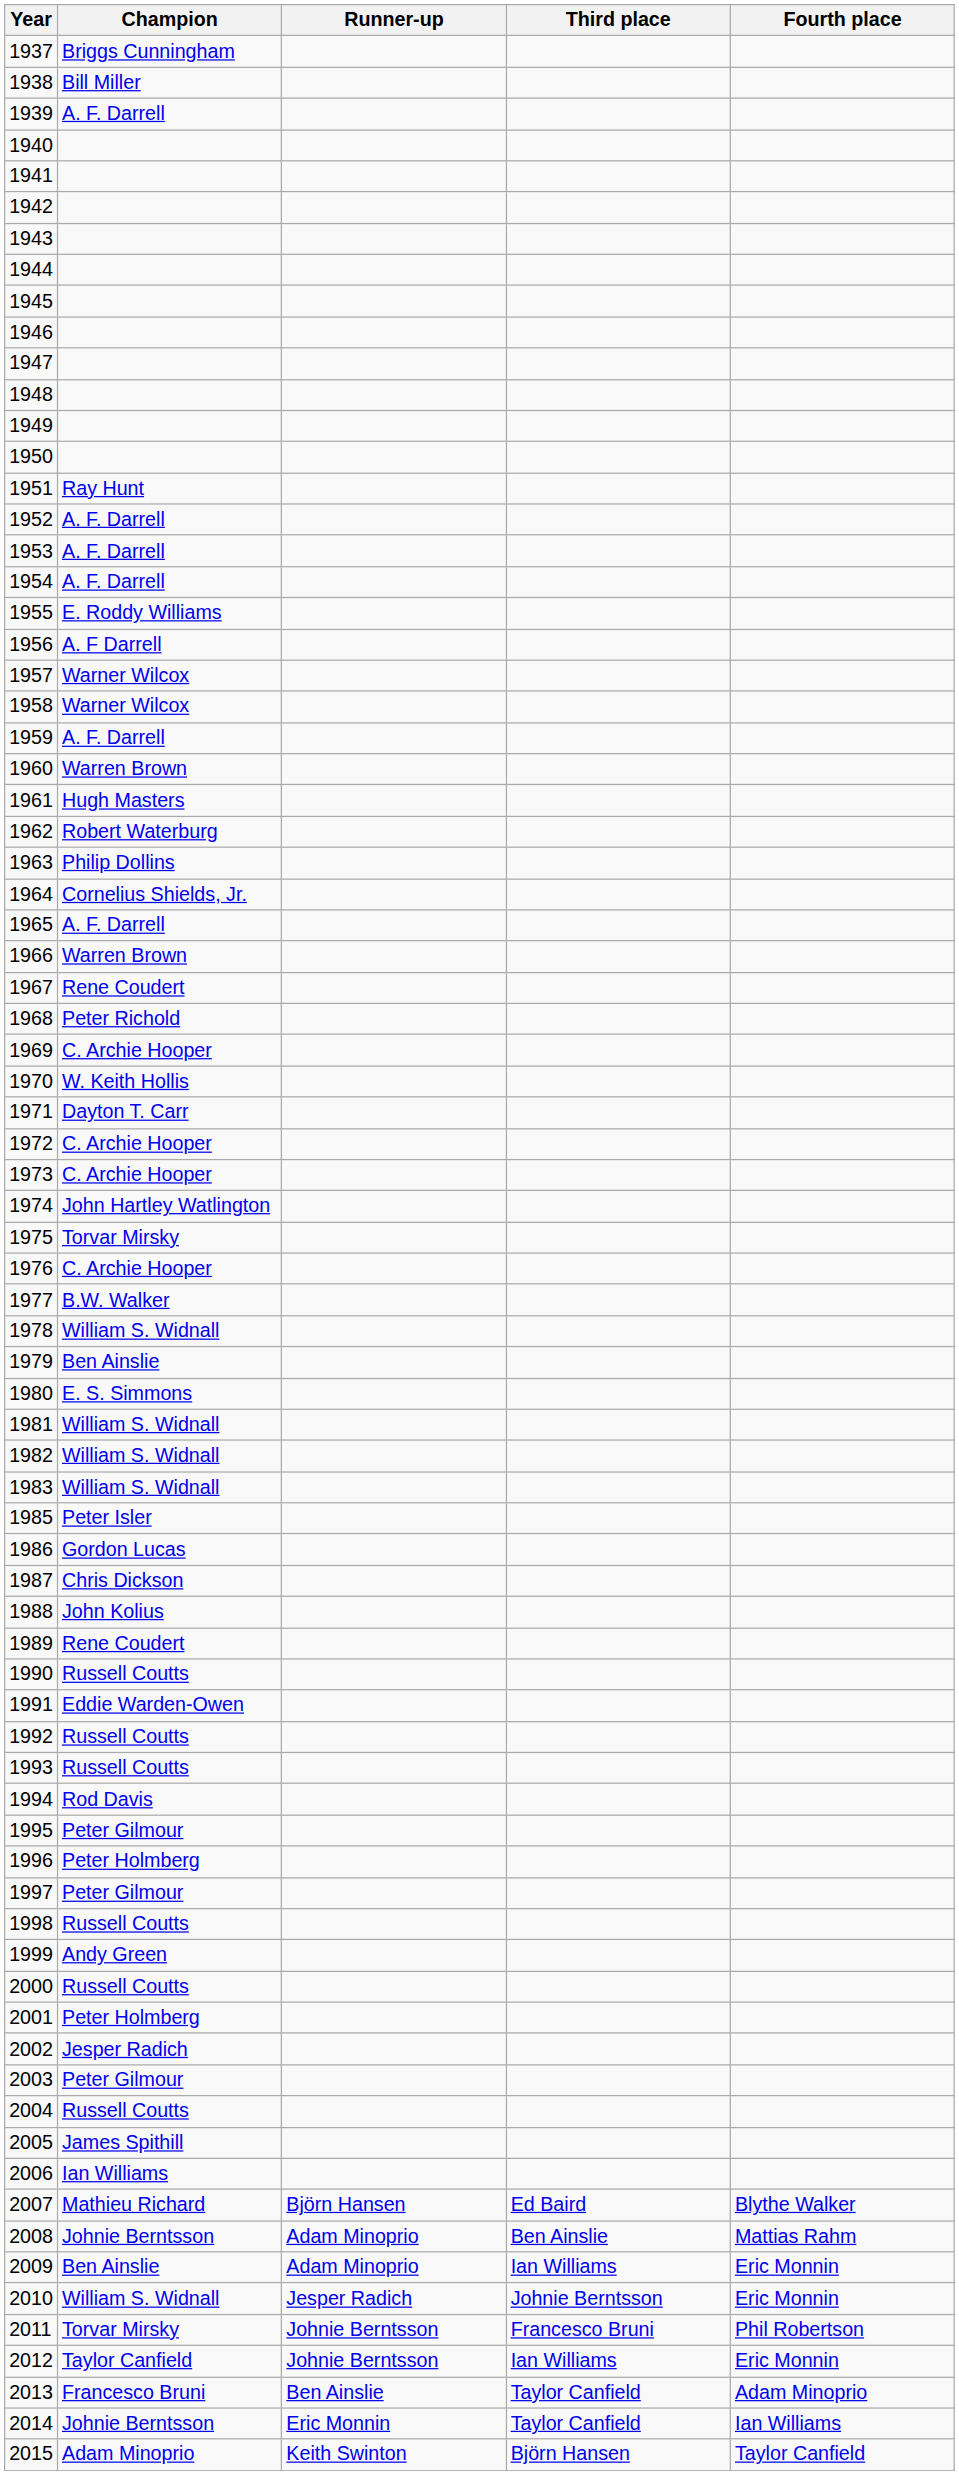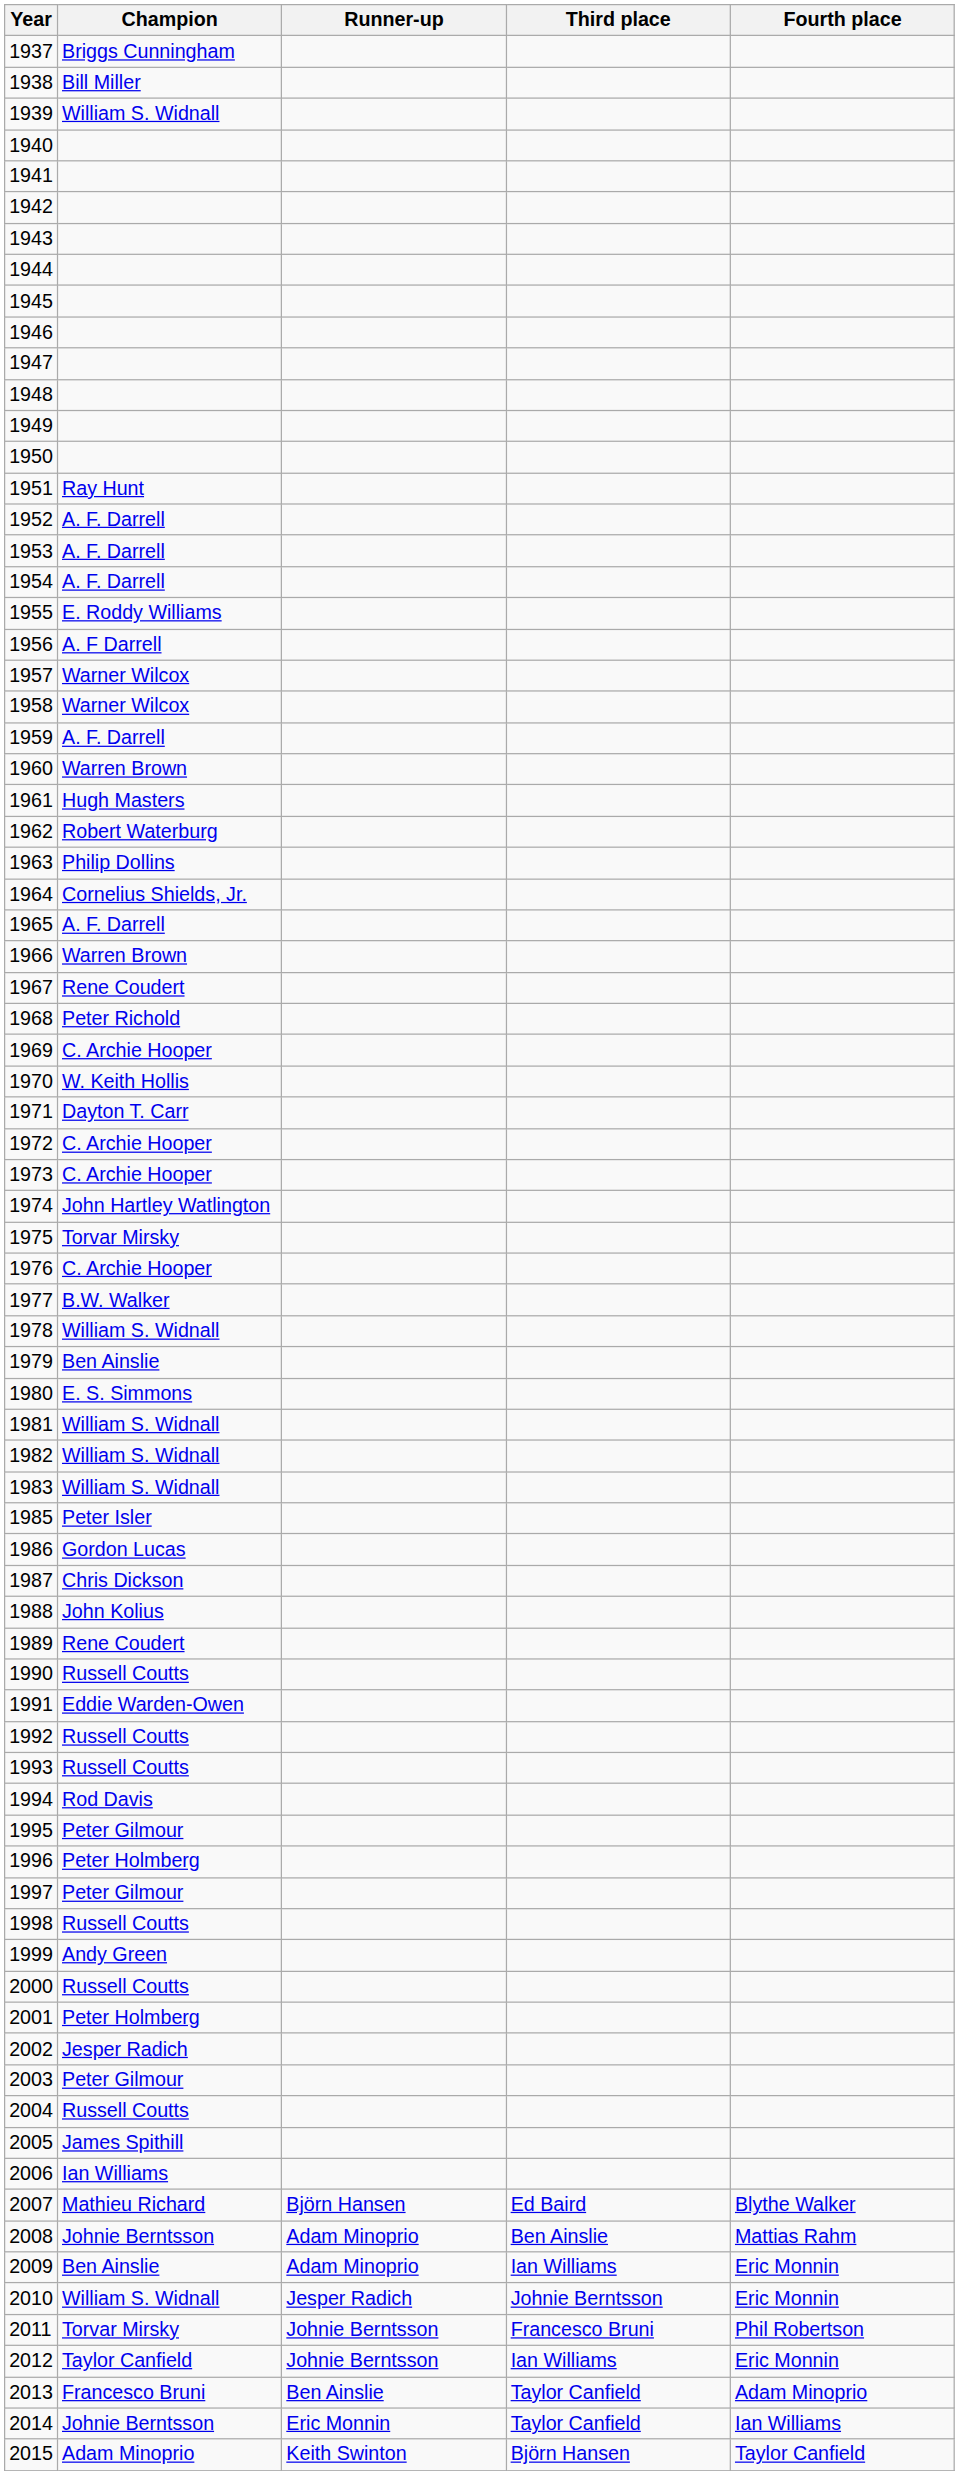 <table class="wikitable">
 <tr>
 <th>Year</th>
 <th style="width:175px;">Champion</th>
 <th style="width:175px;">Runner-up</th>
 <th style="width:175px;">Third place</th>
 <th style="width:175px;">Fourth place</th>
 </tr>
 <tr>
 <td>1937</td>
 <td> <a href='#'>Briggs Cunningham</a></td>
 <td></td>
 <td></td>
 <td></td>
 </tr>
 <tr>
 <td>1938</td>
 <td> <a href='#'>Bill Miller</a></td>
 <td></td>
 <td></td>
 <td></td>
 </tr>
 <tr>
 <td>1939</td>
-<td> <a href='#'>A. F. Darrell</a></td>
+<td> <a href='#'>William S. Widnall</a></td>
 <td></td>
 <td></td>
 <td></td>
 </tr>
 <tr>
 <td>1940</td>
 <td></td>
 <td></td>
 <td></td>
 <td></td>
 </tr>
 <tr>
 <td>1941</td>
 <td></td>
 <td></td>
 <td></td>
 <td></td>
 </tr>
 <tr>
 <td>1942</td>
 <td></td>
 <td></td>
 <td></td>
 <td></td>
 </tr>
 <tr>
 <td>1943</td>
 <td></td>
 <td></td>
 <td></td>
 <td></td>
 </tr>
 <tr>
 <td>1944</td>
 <td></td>
 <td></td>
 <td></td>
 <td></td>
 </tr>
 <tr>
 <td>1945</td>
 <td></td>
 <td></td>
 <td></td>
 <td></td>
 </tr>
 <tr>
 <td>1946</td>
 <td></td>
 <td></td>
 <td></td>
 <td></td>
 </tr>
 <tr>
 <td>1947</td>
 <td></td>
 <td></td>
 <td></td>
 <td></td>
 </tr>
 <tr>
 <td>1948</td>
 <td></td>
 <td></td>
 <td></td>
 <td></td>
 </tr>
 <tr>
 <td>1949</td>
 <td></td>
 <td></td>
 <td></td>
 <td></td>
 </tr>
 <tr>
 <td>1950</td>
 <td></td>
 <td></td>
 <td></td>
 <td></td>
 </tr>
 <tr>
 <td>1951</td>
 <td> <a href='#'>Ray Hunt</a></td>
 <td></td>
 <td></td>
 <td></td>
 </tr>
 <tr>
 <td>1952</td>
 <td> <a href='#'>A. F. Darrell</a></td>
 <td></td>
 <td></td>
 <td></td>
 </tr>
 <tr>
 <td>1953</td>
 <td> <a href='#'>A. F. Darrell</a></td>
 <td></td>
 <td></td>
 <td></td>
 </tr>
 <tr>
 <td>1954</td>
 <td> <a href='#'>A. F. Darrell</a></td>
 <td></td>
 <td></td>
 <td></td>
 </tr>
 <tr>
 <td>1955</td>
 <td> <a href='#'>E. Roddy Williams</a></td>
 <td></td>
 <td></td>
 <td></td>
 </tr>
 <tr>
 <td>1956</td>
 <td> <a href='#'>A. F Darrell</a></td>
 <td></td>
 <td></td>
 <td></td>
 </tr>
 <tr>
 <td>1957</td>
 <td> <a href='#'>Warner Wilcox</a></td>
 <td></td>
 <td></td>
 <td></td>
 </tr>
 <tr>
 <td>1958</td>
 <td> <a href='#'>Warner Wilcox</a></td>
 <td></td>
 <td></td>
 <td></td>
 </tr>
 <tr>
 <td>1959</td>
 <td> <a href='#'>A. F. Darrell</a></td>
 <td></td>
 <td></td>
 <td></td>
 </tr>
 <tr>
 <td>1960</td>
 <td> <a href='#'>Warren Brown</a></td>
 <td></td>
 <td></td>
 <td></td>
 </tr>
 <tr>
 <td>1961</td>
 <td> <a href='#'>Hugh Masters</a></td>
 <td></td>
 <td></td>
 <td></td>
 </tr>
 <tr>
 <td>1962</td>
 <td> <a href='#'>Robert Waterburg</a></td>
 <td></td>
 <td></td>
 <td></td>
 </tr>
 <tr>
 <td>1963</td>
 <td> <a href='#'>Philip Dollins</a></td>
 <td></td>
 <td></td>
 <td></td>
 </tr>
 <tr>
 <td>1964</td>
 <td> <a href='#'>Cornelius Shields, Jr.</a></td>
 <td></td>
 <td></td>
 <td></td>
 </tr>
 <tr>
 <td>1965</td>
 <td> <a href='#'>A. F. Darrell</a></td>
 <td></td>
 <td></td>
 <td></td>
 </tr>
 <tr>
 <td>1966</td>
 <td> <a href='#'>Warren Brown</a></td>
 <td></td>
 <td></td>
 <td></td>
 </tr>
 <tr>
 <td>1967</td>
 <td> <a href='#'>Rene Coudert</a></td>
 <td></td>
 <td></td>
 <td></td>
 </tr>
 <tr>
 <td>1968</td>
 <td> <a href='#'>Peter Richold</a></td>
 <td></td>
 <td></td>
 <td></td>
 </tr>
 <tr>
 <td>1969</td>
 <td> <a href='#'>C. Archie Hooper</a></td>
 <td></td>
 <td></td>
 <td></td>
 </tr>
 <tr>
 <td>1970</td>
 <td> <a href='#'>W. Keith Hollis</a></td>
 <td></td>
 <td></td>
 <td></td>
 </tr>
 <tr>
 <td>1971</td>
 <td> <a href='#'>Dayton T. Carr</a></td>
 <td></td>
 <td></td>
 <td></td>
 </tr>
 <tr>
 <td>1972</td>
 <td> <a href='#'>C. Archie Hooper</a></td>
 <td></td>
 <td></td>
 <td></td>
 </tr>
 <tr>
 <td>1973</td>
 <td> <a href='#'>C. Archie Hooper</a></td>
 <td></td>
 <td></td>
 <td></td>
 </tr>
 <tr>
 <td>1974</td>
 <td> <a href='#'>John Hartley Watlington</a></td>
 <td></td>
 <td></td>
 <td></td>
 </tr>
 <tr>
 <td>1975</td>
 <td> <a href='#'>Torvar Mirsky</a></td>
 <td></td>
 <td></td>
 <td></td>
 </tr>
 <tr>
 <td>1976</td>
 <td> <a href='#'>C. Archie Hooper</a></td>
 <td></td>
 <td></td>
 <td></td>
 </tr>
 <tr>
 <td>1977</td>
 <td> <a href='#'>B.W. Walker</a></td>
 <td></td>
 <td></td>
 <td></td>
 </tr>
 <tr>
 <td>1978</td>
 <td> <a href='#'>William S. Widnall</a></td>
 <td></td>
 <td></td>
 <td></td>
 </tr>
 <tr>
 <td>1979</td>
 <td> <a href='#'>Ben Ainslie</a></td>
 <td></td>
 <td></td>
 <td></td>
 </tr>
 <tr>
 <td>1980</td>
 <td> <a href='#'>E. S. Simmons</a></td>
 <td></td>
 <td></td>
 <td></td>
 </tr>
 <tr>
 <td>1981</td>
 <td> <a href='#'>William S. Widnall</a></td>
 <td></td>
 <td></td>
 <td></td>
 </tr>
 <tr>
 <td>1982</td>
 <td> <a href='#'>William S. Widnall</a></td>
 <td></td>
 <td></td>
 <td></td>
 </tr>
 <tr>
 <td>1983</td>
 <td> <a href='#'>William S. Widnall</a></td>
 <td></td>
 <td></td>
 <td></td>
 </tr>
 <tr>
 <td>1985</td>
 <td> <a href='#'>Peter Isler</a></td>
 <td></td>
 <td></td>
 <td></td>
 </tr>
 <tr>
 <td>1986</td>
 <td> <a href='#'>Gordon Lucas</a></td>
 <td></td>
 <td></td>
 <td></td>
 </tr>
 <tr>
 <td>1987</td>
 <td> <a href='#'>Chris Dickson</a></td>
 <td></td>
 <td></td>
 <td></td>
 </tr>
 <tr>
 <td>1988</td>
 <td> <a href='#'>John Kolius</a></td>
 <td></td>
 <td></td>
 <td></td>
 </tr>
 <tr>
 <td>1989</td>
 <td> <a href='#'>Rene Coudert</a></td>
 <td></td>
 <td></td>
 <td></td>
 </tr>
 <tr>
 <td>1990</td>
 <td> <a href='#'>Russell Coutts</a></td>
 <td></td>
 <td></td>
 <td></td>
 </tr>
 <tr>
 <td>1991</td>
 <td> <a href='#'>Eddie Warden-Owen</a></td>
 <td></td>
 <td></td>
 <td></td>
 </tr>
 <tr>
 <td>1992</td>
 <td> <a href='#'>Russell Coutts</a></td>
 <td></td>
 <td></td>
 <td></td>
 </tr>
 <tr>
 <td>1993</td>
 <td> <a href='#'>Russell Coutts</a></td>
 <td></td>
 <td></td>
 <td></td>
 </tr>
 <tr>
 <td>1994</td>
 <td> <a href='#'>Rod Davis</a></td>
 <td></td>
 <td></td>
 <td></td>
 </tr>
 <tr>
 <td>1995</td>
 <td> <a href='#'>Peter Gilmour</a></td>
 <td></td>
 <td></td>
 <td></td>
 </tr>
 <tr>
 <td>1996</td>
 <td> <a href='#'>Peter Holmberg</a></td>
 <td></td>
 <td></td>
 <td></td>
 </tr>
 <tr>
 <td>1997</td>
 <td> <a href='#'>Peter Gilmour</a></td>
 <td></td>
 <td></td>
 <td></td>
 </tr>
 <tr>
 <td>1998</td>
 <td> <a href='#'>Russell Coutts</a></td>
 <td></td>
 <td></td>
 <td></td>
 </tr>
 <tr>
 <td>1999</td>
 <td> <a href='#'>Andy Green</a></td>
 <td></td>
 <td></td>
 <td></td>
 </tr>
 <tr>
 <td>2000</td>
 <td> <a href='#'>Russell Coutts</a></td>
 <td></td>
 <td></td>
 <td></td>
 </tr>
 <tr>
 <td>2001</td>
 <td> <a href='#'>Peter Holmberg</a></td>
 <td></td>
 <td></td>
 <td></td>
 </tr>
 <tr>
 <td>2002</td>
 <td> <a href='#'>Jesper Radich</a></td>
 <td></td>
 <td></td>
 <td></td>
 </tr>
 <tr>
 <td>2003</td>
 <td> <a href='#'>Peter Gilmour</a></td>
 <td></td>
 <td></td>
 <td></td>
 </tr>
 <tr>
 <td>2004</td>
 <td> <a href='#'>Russell Coutts</a></td>
 <td></td>
 <td></td>
 <td></td>
 </tr>
 <tr>
 <td>2005</td>
 <td> <a href='#'>James Spithill</a></td>
 <td></td>
 <td></td>
 <td></td>
 </tr>
 <tr>
 <td>2006</td>
 <td> <a href='#'>Ian Williams</a></td>
 <td></td>
 <td></td>
 <td></td>
 </tr>
 <tr>
 <td>2007</td>
 <td> <a href='#'>Mathieu Richard</a></td>
 <td> <a href='#'>Björn Hansen</a></td>
 <td> <a href='#'>Ed Baird</a></td>
 <td> <a href='#'>Blythe Walker</a></td>
 </tr>
 <tr>
 <td>2008</td>
 <td> <a href='#'>Johnie Berntsson</a></td>
 <td> <a href='#'>Adam Minoprio</a></td>
 <td> <a href='#'>Ben Ainslie</a></td>
 <td> <a href='#'>Mattias Rahm</a></td>
 </tr>
 <tr>
 <td>2009</td>
 <td> <a href='#'>Ben Ainslie</a></td>
 <td> <a href='#'>Adam Minoprio</a></td>
 <td> <a href='#'>Ian Williams</a></td>
 <td> <a href='#'>Eric Monnin</a></td>
 </tr>
 <tr>
 <td>2010</td>
 <td> <a href='#'>William S. Widnall</a></td>
 <td> <a href='#'>Jesper Radich</a></td>
 <td> <a href='#'>Johnie Berntsson</a></td>
 <td> <a href='#'>Eric Monnin</a></td>
 </tr>
 <tr>
 <td>2011</td>
 <td> <a href='#'>Torvar Mirsky</a></td>
 <td> <a href='#'>Johnie Berntsson</a></td>
 <td> <a href='#'>Francesco Bruni</a></td>
 <td> <a href='#'>Phil Robertson</a></td>
 </tr>
 <tr>
 <td>2012</td>
 <td> <a href='#'>Taylor Canfield</a></td>
 <td> <a href='#'>Johnie Berntsson</a></td>
 <td> <a href='#'>Ian Williams</a></td>
 <td> <a href='#'>Eric Monnin</a></td>
 </tr>
 <tr>
 <td>2013</td>
 <td> <a href='#'>Francesco Bruni</a></td>
 <td> <a href='#'>Ben Ainslie</a></td>
 <td> <a href='#'>Taylor Canfield</a></td>
 <td> <a href='#'>Adam Minoprio</a></td>
 </tr>
 <tr>
 <td>2014</td>
 <td> <a href='#'>Johnie Berntsson</a></td>
 <td> <a href='#'>Eric Monnin</a></td>
 <td> <a href='#'>Taylor Canfield</a></td>
 <td> <a href='#'>Ian Williams</a></td>
 </tr>
 <tr>
 <td>2015</td>
 <td> <a href='#'>Adam Minoprio</a></td>
 <td> <a href='#'>Keith Swinton</a></td>
 <td> <a href='#'>Björn Hansen</a></td>
 <td> <a href='#'>Taylor Canfield</a></td>
 </tr>
 </table>
